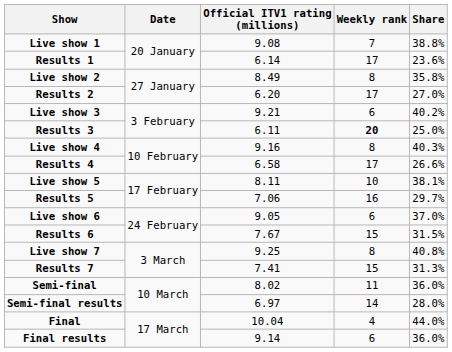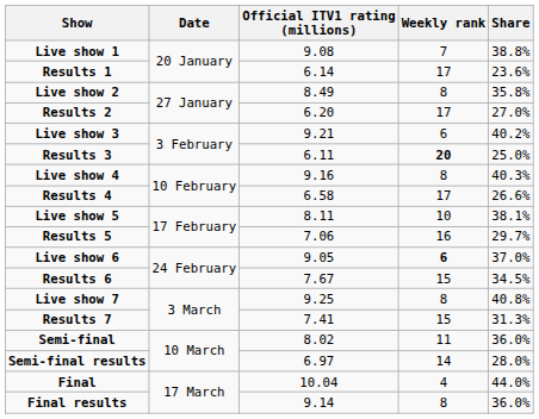 <table class="wikitable sortable" style="text-align:center">
 <tr>
 <th>Show</th>
 <th>Date</th>
 <th>Official ITV1 rating<br>(millions)</th>
 <th>Weekly rank</th>
 <th>Share</th>
 </tr>
 <tr>
 <td><strong>Live show 1</strong></td>
 <td rowspan="2">20 January</td>
 <td>9.08</td>
 <td>7</td>
 <td>38.8%</td>
 </tr>
 <tr>
 <td><strong>Results 1</strong></td>
 <td>6.14</td>
 <td>17</td>
 <td>23.6%</td>
 </tr>
 <tr>
 <td><strong>Live show 2</strong></td>
 <td rowspan="2">27 January</td>
 <td>8.49</td>
 <td>8</td>
 <td>35.8%</td>
 </tr>
 <tr>
 <td><strong>Results 2</strong></td>
 <td>6.20</td>
 <td>17</td>
 <td>27.0%</td>
 </tr>
 <tr>
 <td><strong>Live show 3</strong></td>
 <td rowspan="2">3 February</td>
 <td>9.21</td>
 <td>6</td>
 <td>40.2%</td>
 </tr>
 <tr>
 <td><strong>Results 3</strong></td>
 <td>6.11</td>
 <td><strong>20</strong></td>
 <td>25.0%</td>
 </tr>
 <tr>
 <td><strong>Live show 4</strong></td>
 <td rowspan="2">10 February</td>
 <td>9.16</td>
 <td>8</td>
 <td>40.3%</td>
 </tr>
 <tr>
 <td><strong>Results 4</strong></td>
 <td>6.58</td>
 <td>17</td>
 <td>26.6%</td>
 </tr>
 <tr>
 <td><strong>Live show 5</strong></td>
 <td rowspan="2">17 February</td>
 <td>8.11</td>
 <td>10</td>
 <td>38.1%</td>
 </tr>
 <tr>
 <td><strong>Results 5</strong></td>
 <td>7.06</td>
 <td>16</td>
 <td>29.7%</td>
 </tr>
 <tr>
 <td><strong>Live show 6</strong></td>
 <td rowspan="2">24 February</td>
 <td>9.05</td>
-<td>6</td>
+<td><strong>6</strong></td>
 <td>37.0%</td>
 </tr>
 <tr>
 <td><strong>Results 6</strong></td>
 <td>7.67</td>
 <td>15</td>
-<td>31.5%</td>
+<td>34.5%</td>
 </tr>
 <tr>
 <td><strong>Live show 7</strong></td>
 <td rowspan="2">3 March</td>
 <td>9.25</td>
 <td>8</td>
 <td>40.8%</td>
 </tr>
 <tr>
 <td><strong>Results 7</strong></td>
 <td>7.41</td>
 <td>15</td>
 <td>31.3%</td>
 </tr>
 <tr>
 <td><strong>Semi-final</strong></td>
 <td rowspan="2">10 March</td>
 <td>8.02</td>
 <td>11</td>
 <td>36.0%</td>
 </tr>
 <tr>
 <td><strong>Semi-final results</strong></td>
 <td>6.97</td>
 <td>14</td>
 <td>28.0%</td>
 </tr>
 <tr>
 <td><strong>Final</strong></td>
 <td rowspan="2">17 March</td>
 <td>10.04</td>
 <td>4</td>
 <td>44.0%</td>
 </tr>
 <tr>
 <td><strong>Final results</strong></td>
 <td>9.14</td>
-<td>6</td>
+<td>8</td>
 <td>36.0%</td>
 </tr>
 </table>
